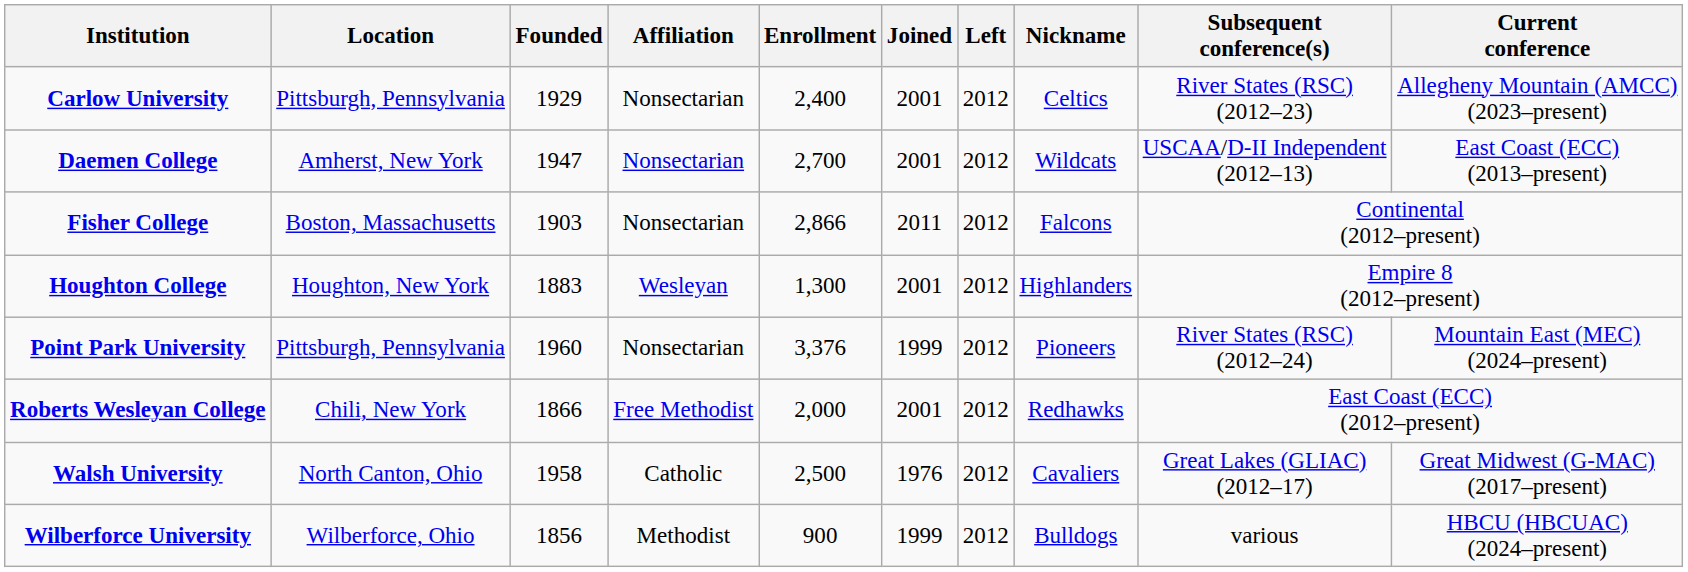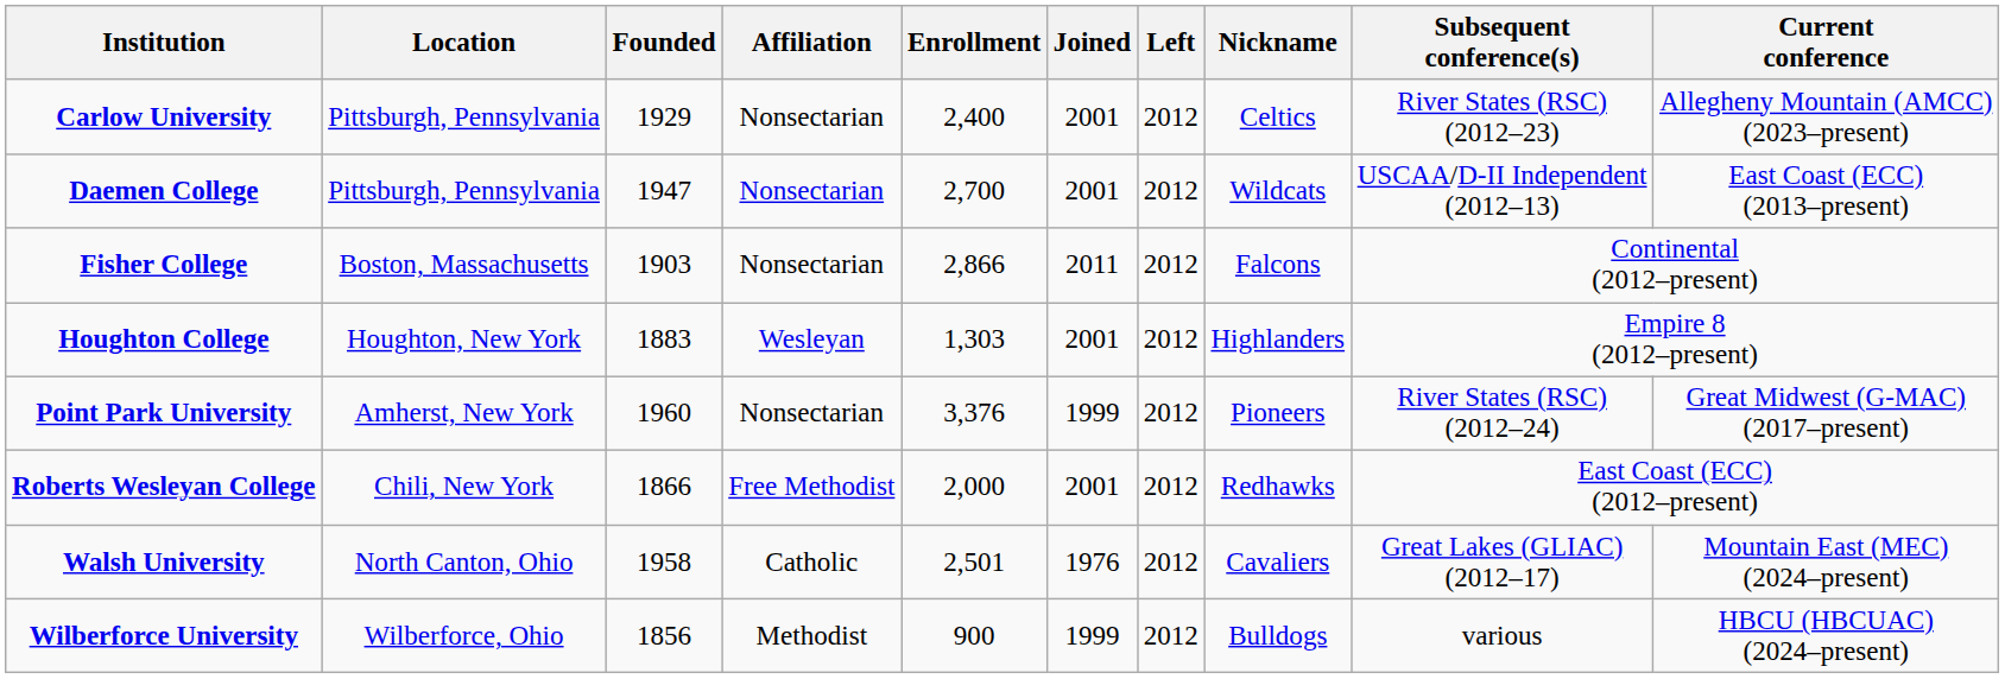 <table class="wikitable sortable" style="text-align: center;">
 <tr>
 <th>Institution</th>
 <th>Location</th>
 <th>Founded</th>
 <th>Affiliation</th>
 <th>Enrollment</th>
 <th>Joined</th>
 <th>Left</th>
 <th>Nickname</th>
 <th>Subsequent<br>conference(s)</th>
 <th>Current<br>conference</th>
 </tr>
 <tr>
 <td><strong><a href='#'>Carlow University</a></strong></td>
 <td><a href='#'>Pittsburgh, Pennsylvania</a></td>
 <td>1929</td>
 <td>Nonsectarian</td>
 <td>2,400</td>
 <td>2001</td>
 <td>2012</td>
 <td><a href='#'>Celtics</a></td>
 <td><a href='#'>River States (RSC)</a><br>(2012–23)</td>
 <td><a href='#'>Allegheny Mountain (AMCC)</a><br>(2023–present)</td>
 </tr>
 <tr>
 <td><strong><a href='#'>Daemen College</a></strong></td>
-<td><a href='#'>Amherst, New York</a></td>
+<td><a href='#'>Pittsburgh, Pennsylvania</a></td>
 <td>1947</td>
 <td><a href='#'>Nonsectarian</a></td>
 <td>2,700</td>
 <td>2001</td>
 <td>2012</td>
 <td><a href='#'>Wildcats</a></td>
 <td><a href='#'>USCAA</a>/<a href='#'>D-II Independent</a><br>(2012–13)</td>
 <td><a href='#'>East Coast (ECC)</a><br>(2013–present)</td>
 </tr>
 <tr>
 <td><strong><a href='#'>Fisher College</a></strong></td>
 <td><a href='#'>Boston, Massachusetts</a></td>
 <td>1903</td>
 <td>Nonsectarian</td>
 <td>2,866</td>
 <td>2011</td>
 <td>2012</td>
 <td><a href='#'>Falcons</a></td>
 <td colspan="2"><a href='#'>Continental</a><br>(2012–present)</td>
 </tr>
 <tr>
 <td><strong><a href='#'>Houghton College</a></strong></td>
 <td><a href='#'>Houghton, New York</a></td>
 <td>1883</td>
 <td><a href='#'>Wesleyan</a></td>
-<td>1,300</td>
+<td>1,303</td>
 <td>2001</td>
 <td>2012</td>
 <td><a href='#'>Highlanders</a></td>
 <td colspan="2"><a href='#'>Empire 8</a><br>(2012–present)</td>
 </tr>
 <tr>
 <td><strong><a href='#'>Point Park University</a></strong></td>
-<td><a href='#'>Pittsburgh, Pennsylvania</a></td>
+<td><a href='#'>Amherst, New York</a></td>
 <td>1960</td>
 <td>Nonsectarian</td>
 <td>3,376</td>
 <td>1999</td>
 <td>2012</td>
 <td><a href='#'>Pioneers</a></td>
 <td><a href='#'>River States (RSC)</a><br>(2012–24)</td>
-<td><a href='#'>Mountain East (MEC)</a><br>(2024–present)</td>
+<td><a href='#'>Great Midwest (G-MAC)</a><br>(2017–present)</td>
 </tr>
 <tr>
 <td><strong><a href='#'>Roberts Wesleyan College</a></strong></td>
 <td><a href='#'>Chili, New York</a></td>
 <td>1866</td>
 <td><a href='#'>Free Methodist</a></td>
 <td>2,000</td>
 <td>2001</td>
 <td>2012</td>
 <td><a href='#'>Redhawks</a></td>
 <td colspan="2"><a href='#'>East Coast (ECC)</a><br>(2012–present)</td>
 </tr>
 <tr>
 <td><strong><a href='#'>Walsh University</a></strong></td>
 <td><a href='#'>North Canton, Ohio</a></td>
 <td>1958</td>
 <td>Catholic<br></td>
-<td>2,500</td>
+<td>2,501</td>
 <td>1976</td>
 <td>2012</td>
 <td><a href='#'>Cavaliers</a></td>
 <td><a href='#'>Great Lakes (GLIAC)</a><br>(2012–17)</td>
-<td><a href='#'>Great Midwest (G-MAC)</a><br>(2017–present)</td>
+<td><a href='#'>Mountain East (MEC)</a><br>(2024–present)</td>
 </tr>
 <tr>
 <td><strong><a href='#'>Wilberforce University</a></strong></td>
 <td><a href='#'>Wilberforce, Ohio</a></td>
 <td>1856</td>
 <td>Methodist<br></td>
 <td>900</td>
 <td>1999</td>
 <td>2012</td>
 <td><a href='#'>Bulldogs</a></td>
 <td>various</td>
 <td><a href='#'>HBCU (HBCUAC)</a><br>(2024–present)</td>
 </tr>
 </table>
